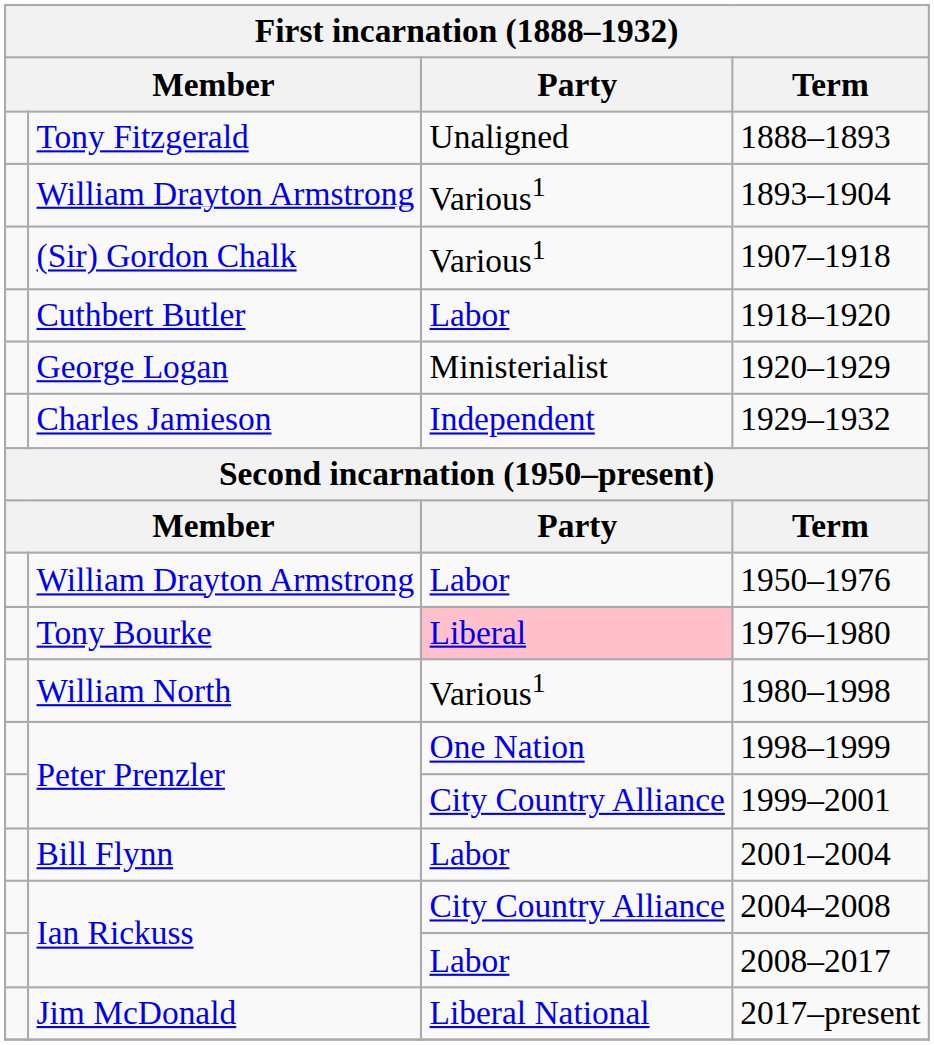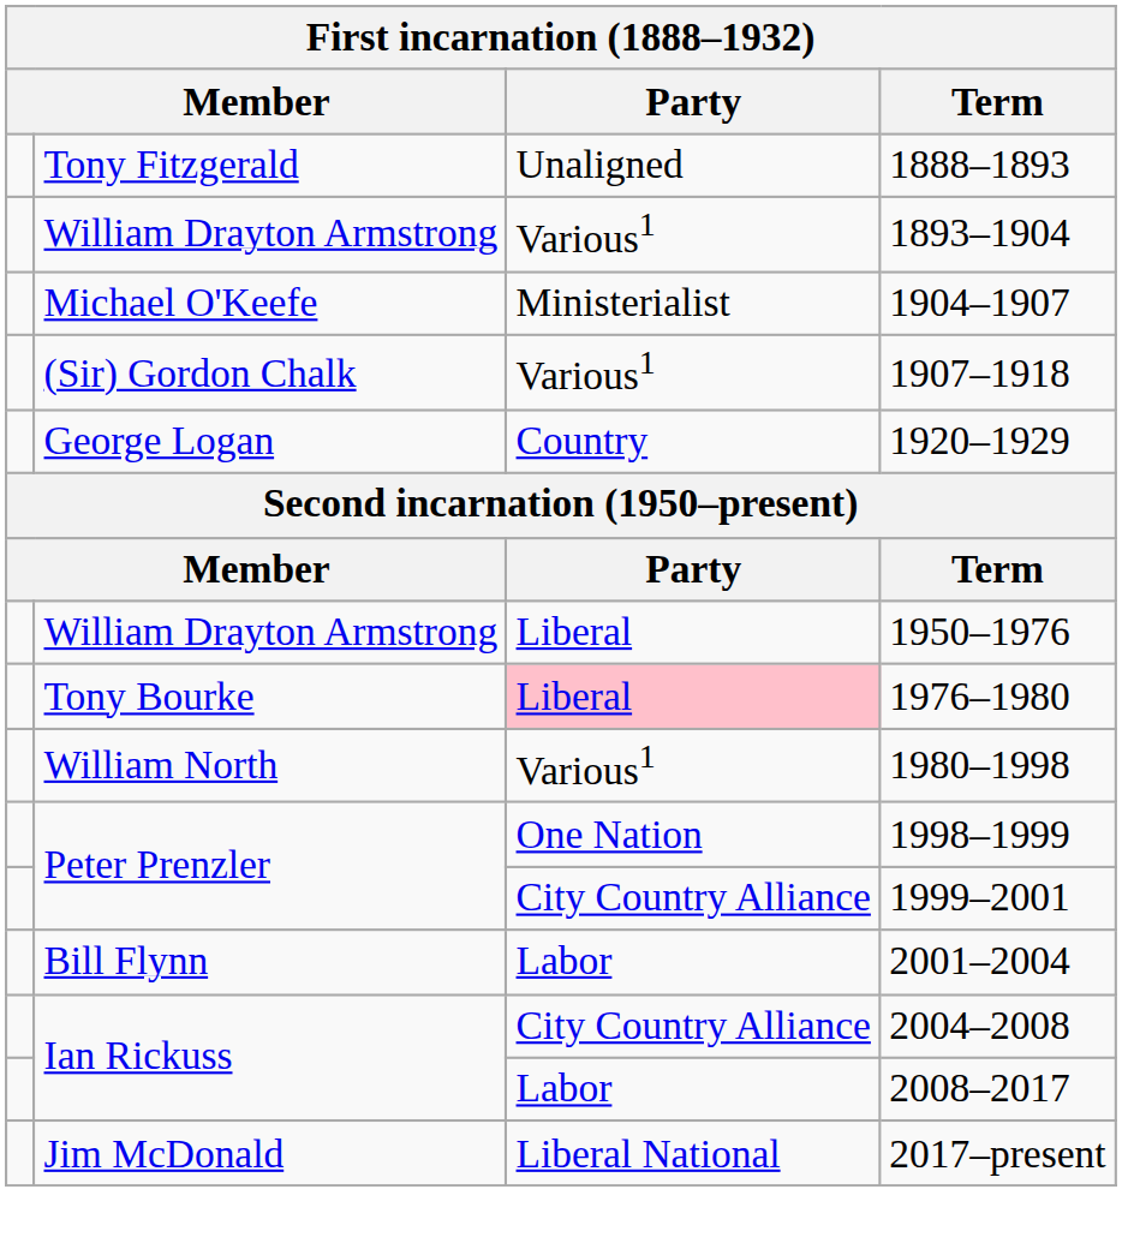 <table class="wikitable">
 <tr>
 <th colspan="4">First incarnation (1888–1932)</th>
 </tr>
 <tr>
 <th colspan="2">Member</th>
 <th>Party</th>
 <th>Term</th>
 </tr>
 <tr>
 <td> </td>
 <td><a href='#'>Tony Fitzgerald</a></td>
 <td>Unaligned</td>
 <td>1888–1893</td>
 </tr>
 <tr>
 <td> </td>
 <td><a href='#'>William Drayton Armstrong</a></td>
 <td>Various<sup>1</sup></td>
 <td>1893–1904</td>
 </tr>
 <tr>
 <td> </td>
+<td><a href='#'>Michael O'Keefe</a></td>
+<td>Ministerialist</td>
+<td>1904–1907</td>
+</tr>
+<tr>
+<td> </td>
 <td><a href='#'>(Sir) Gordon Chalk</a></td>
 <td>Various<sup>1</sup></td>
 <td>1907–1918</td>
 </tr>
 <tr>
 <td> </td>
-<td><a href='#'>Cuthbert Butler</a></td>
-<td><a href='#'>Labor</a></td>
-<td>1918–1920</td>
-</tr>
-<tr>
-<td> </td>
 <td><a href='#'>George Logan</a></td>
-<td>Ministerialist</td>
+<td><a href='#'>Country</a></td>
 <td>1920–1929</td>
-</tr>
-<tr>
-<td> </td>
-<td><a href='#'>Charles Jamieson</a></td>
-<td><a href='#'>Independent</a></td>
-<td>1929–1932</td>
 </tr>
 <tr>
 <th colspan="4">Second incarnation (1950–present)</th>
 </tr>
 <tr>
 <th colspan="2">Member</th>
 <th>Party</th>
 <th>Term</th>
 </tr>
 <tr>
 <td> </td>
 <td><a href='#'>William Drayton Armstrong</a></td>
-<td><a href='#'>Labor</a></td>
+<td><a href='#'>Liberal</a></td>
 <td>1950–1976</td>
 </tr>
 <tr>
 <td> </td>
 <td><a href='#'>Tony Bourke</a></td>
 <td style="background: pink;"><a href='#'>Liberal</a></td>
 <td>1976–1980</td>
 </tr>
 <tr>
 <td> </td>
 <td><a href='#'>William North</a></td>
 <td>Various<sup>1</sup></td>
 <td>1980–1998</td>
 </tr>
 <tr>
 <td> </td>
 <td rowspan="2"><a href='#'>Peter Prenzler</a></td>
 <td><a href='#'>One Nation</a></td>
 <td>1998–1999</td>
 </tr>
 <tr>
 <td> </td>
 <td><a href='#'>City Country Alliance</a></td>
 <td>1999–2001</td>
 </tr>
 <tr>
 <td> </td>
 <td><a href='#'>Bill Flynn</a></td>
 <td><a href='#'>Labor</a></td>
 <td>2001–2004</td>
 </tr>
 <tr>
 <td> </td>
 <td rowspan="2"><a href='#'>Ian Rickuss</a></td>
 <td><a href='#'>City Country Alliance</a></td>
 <td>2004–2008</td>
 </tr>
 <tr>
 <td> </td>
 <td><a href='#'>Labor</a></td>
 <td>2008–2017</td>
 </tr>
 <tr>
 <td> </td>
 <td><a href='#'>Jim McDonald</a></td>
 <td><a href='#'>Liberal National</a></td>
 <td>2017–present</td>
 </tr>
 <tr>
 </tr>
 </table>
